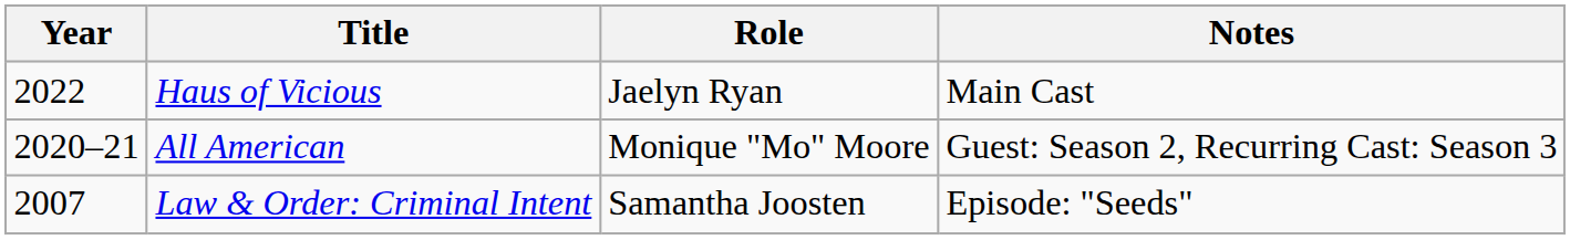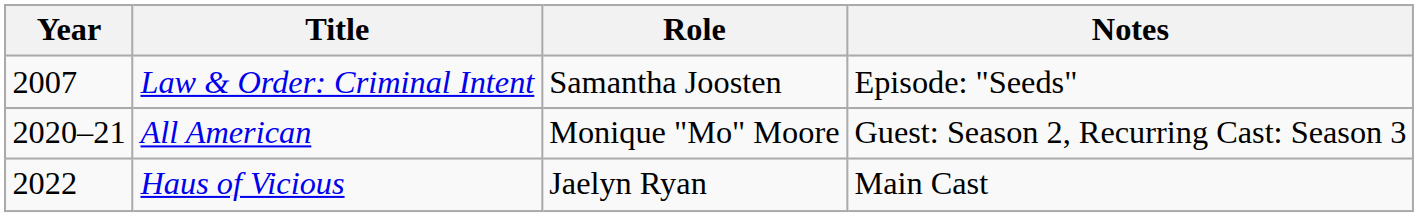 <table class="wikitable sortable">
 <tr>
 <th>Year</th>
 <th>Title</th>
 <th>Role</th>
 <th>Notes</th>
 </tr>
 <tr>
-<td>2022</td>
-<td><em><a href='#'>Haus of Vicious</a></em></td>
-<td>Jaelyn Ryan</td>
-<td>Main Cast</td>
+<td>2007</td>
+<td><em><a href='#'>Law & Order: Criminal Intent</a></em></td>
+<td>Samantha Joosten</td>
+<td>Episode: "Seeds"</td>
 </tr>
 <tr>
 <td>2020–21</td>
 <td><em><a href='#'>All American</a></em></td>
 <td>Monique "Mo" Moore</td>
 <td>Guest: Season 2, Recurring Cast: Season 3</td>
 </tr>
 <tr>
-<td>2007</td>
-<td><em><a href='#'>Law & Order: Criminal Intent</a></em></td>
-<td>Samantha Joosten</td>
-<td>Episode: "Seeds"</td>
+<td>2022</td>
+<td><em><a href='#'>Haus of Vicious</a></em></td>
+<td>Jaelyn Ryan</td>
+<td>Main Cast</td>
 </tr>
 </table>
